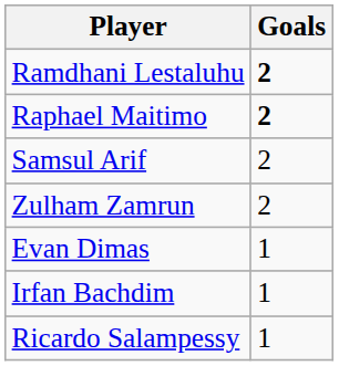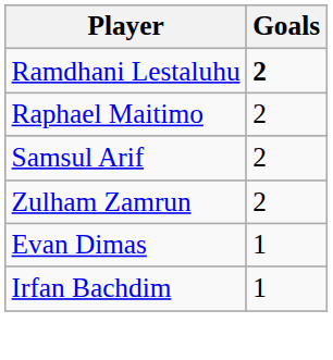 <table class="wikitable sortable" style="text-align: left;">
 <tr>
 <th>Player</th>
 <th>Goals</th>
 </tr>
 <tr>
 <td><a href='#'>Ramdhani Lestaluhu</a></td>
 <td><strong><div>2</div></strong></td>
 </tr>
 <tr>
 <td><a href='#'>Raphael Maitimo</a></td>
-<td><strong><div>2</div></strong></td>
+<td><div>2</div></td>
 </tr>
 <tr>
 <td><a href='#'>Samsul Arif</a></td>
 <td><div>2</div></td>
 </tr>
 <tr>
 <td><a href='#'>Zulham Zamrun</a></td>
 <td><div>2</div></td>
 </tr>
 <tr>
 <td><a href='#'>Evan Dimas</a></td>
 <td><div>1</div></td>
 </tr>
 <tr>
 <td><a href='#'>Irfan Bachdim</a></td>
 <td><div>1</div></td>
 </tr>
-<tr>
-<td><a href='#'>Ricardo Salampessy</a></td>
-<td><div>1</div></td>
-</tr>
 </table>
